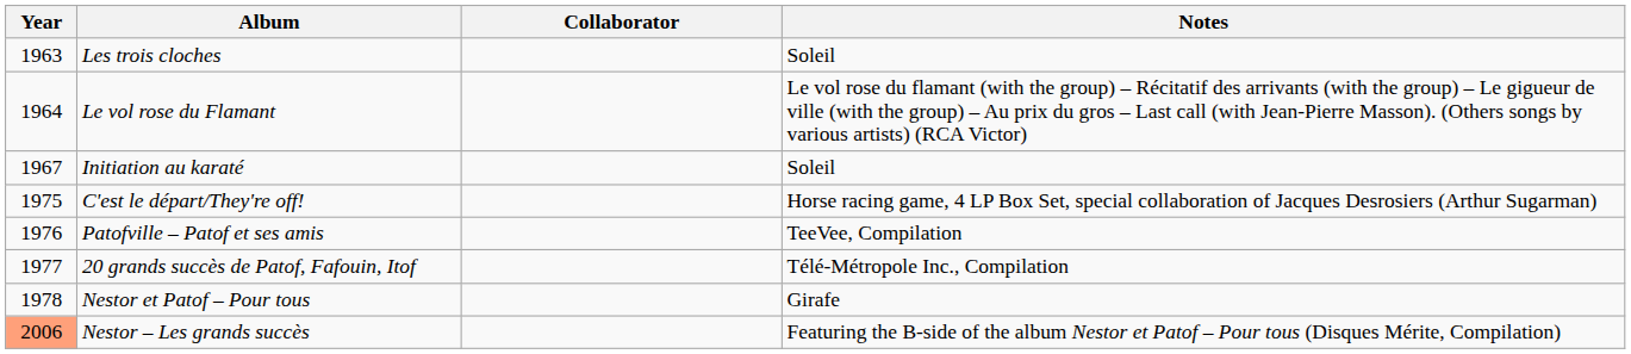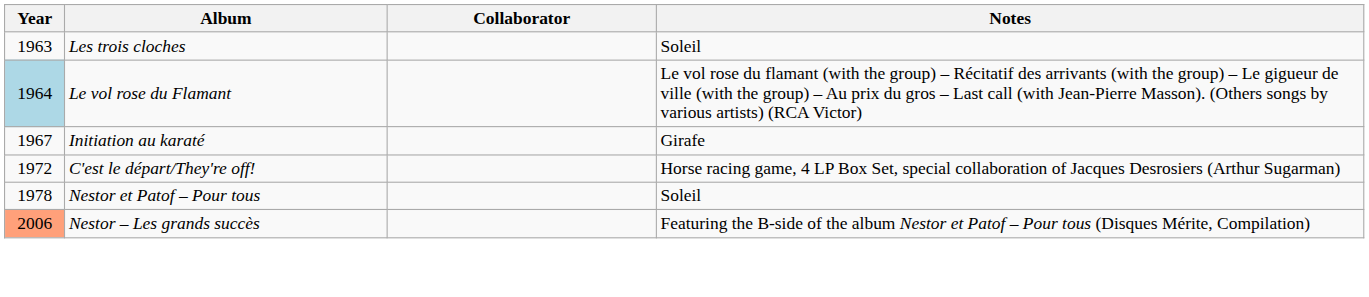 <table class="wikitable sortable">
 <tr>
 <th style="width:3em">Year</th>
 <th style="width:18em">Album</th>
 <th style="width:15em">Collaborator</th>
 <th class="unsortable">Notes</th>
 </tr>
 <tr>
 <td align="center">1963</td>
 <td><em>Les trois cloches</em></td>
 <td align="center"></td>
 <td>Soleil</td>
 </tr>
 <tr>
-<td align="center">1964</td>
+<td align="center" style="background: lightblue;">1964</td>
 <td><em>Le vol rose du Flamant</em></td>
 <td align="center"></td>
 <td>Le vol rose du flamant (with the group) – Récitatif des arrivants (with the group) – Le gigueur de ville (with the group) – Au prix du gros – Last call (with Jean-Pierre Masson). (Others songs by various artists) (RCA Victor)</td>
 </tr>
 <tr>
 <td align="center">1967</td>
 <td><em>Initiation au karaté</em></td>
 <td align="center"></td>
-<td>Soleil</td>
+<td>Girafe</td>
 </tr>
 <tr>
-<td align="center">1975</td>
+<td align="center">1972</td>
 <td><em>C'est le départ/They're off!</em></td>
 <td align="center"></td>
 <td>Horse racing game, 4 LP Box Set, special collaboration of Jacques Desrosiers (Arthur Sugarman)</td>
 </tr>
 <tr>
-<td align="center">1976</td>
-<td><em>Patofville – Patof et ses amis</em></td>
-<td align="center"></td>
-<td>TeeVee, Compilation</td>
-</tr>
-<tr>
-<td align="center">1977</td>
-<td><em>20 grands succès de Patof, Fafouin, Itof</em></td>
-<td align="center"></td>
-<td>Télé-Métropole Inc., Compilation</td>
-</tr>
-<tr>
 <td align="center">1978</td>
 <td><em>Nestor et Patof – Pour tous</em></td>
 <td align="center"></td>
-<td>Girafe</td>
+<td>Soleil</td>
 </tr>
 <tr>
 <td align="center" style="background: lightsalmon;">2006</td>
 <td><em>Nestor – Les grands succès</em></td>
 <td align="center"></td>
 <td>Featuring the B-side of the album <em>Nestor et Patof – Pour tous</em> (Disques Mérite, Compilation)</td>
 </tr>
 </table>
